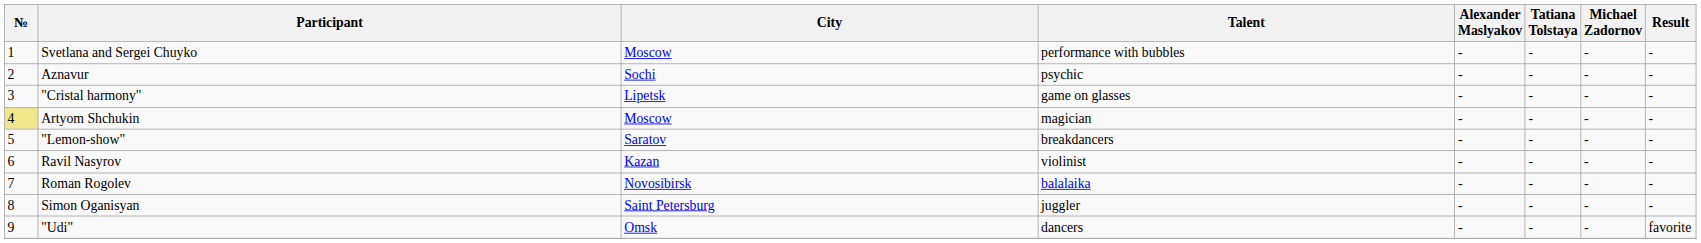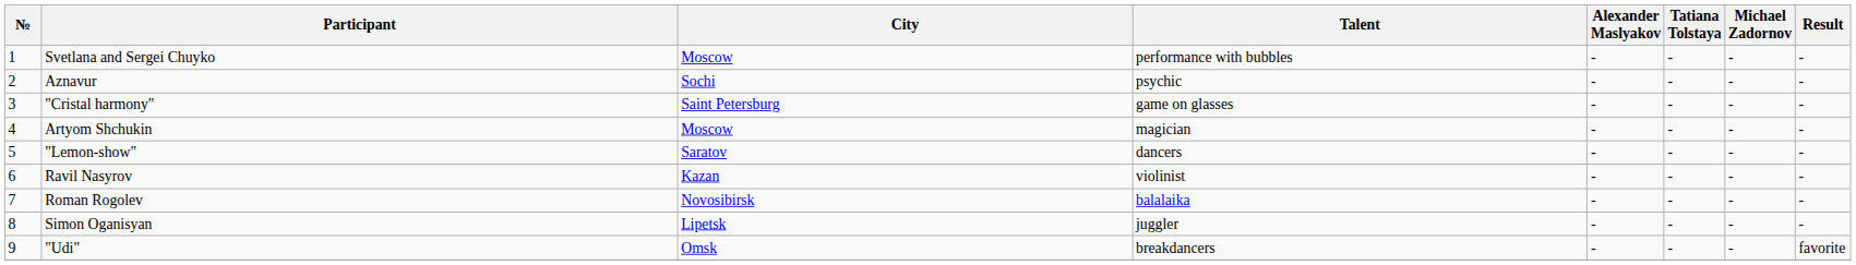 <table class="wikitable">
 <tr>
 <th width="2%">№</th>
 <th width="35%">Participant</th>
 <th width="25%">City</th>
 <th width="25%">Talent</th>
 <th width="3%">Alexander Maslyakov</th>
 <th width="3%">Tatiana Tolstaya</th>
 <th width="3%">Michael Zadornov</th>
 <th width="3%">Result</th>
 </tr>
 <tr>
 <td>1</td>
 <td>Svetlana and Sergei Chuyko</td>
 <td><a href='#'>Moscow</a></td>
 <td>performance with bubbles</td>
 <td>-</td>
 <td>-</td>
 <td>-</td>
 <td>-</td>
 </tr>
 <tr>
 <td>2</td>
 <td>Aznavur</td>
 <td><a href='#'>Sochi</a></td>
 <td>psychic</td>
 <td>-</td>
 <td>-</td>
 <td>-</td>
 <td>-</td>
 </tr>
 <tr>
 <td>3</td>
 <td>"Cristal harmony"</td>
-<td><a href='#'>Lipetsk</a></td>
+<td><a href='#'>Saint Petersburg</a></td>
 <td>game on glasses</td>
 <td>-</td>
 <td>-</td>
 <td>-</td>
 <td>-</td>
 </tr>
 <tr>
-<td style="background: khaki;">4</td>
+<td>4</td>
 <td>Artyom Shchukin</td>
 <td><a href='#'>Moscow</a></td>
 <td>magician</td>
 <td>-</td>
 <td>-</td>
 <td>-</td>
 <td>-</td>
 </tr>
 <tr>
 <td>5</td>
 <td>"Lemon-show"</td>
 <td><a href='#'>Saratov</a></td>
-<td>breakdancers</td>
+<td>dancers</td>
 <td>-</td>
 <td>-</td>
 <td>-</td>
 <td>-</td>
 </tr>
 <tr>
 <td>6</td>
 <td>Ravil Nasyrov</td>
 <td><a href='#'>Kazan</a></td>
 <td>violinist</td>
 <td>-</td>
 <td>-</td>
 <td>-</td>
 <td>-</td>
 </tr>
 <tr>
 <td>7</td>
 <td>Roman Rogolev</td>
 <td><a href='#'>Novosibirsk</a></td>
 <td><a href='#'>balalaika</a></td>
 <td>-</td>
 <td>-</td>
 <td>-</td>
 <td>-</td>
 </tr>
 <tr>
 <td>8</td>
 <td>Simon Oganisyan</td>
-<td><a href='#'>Saint Petersburg</a></td>
+<td><a href='#'>Lipetsk</a></td>
 <td>juggler</td>
 <td>-</td>
 <td>-</td>
 <td>-</td>
 <td>-</td>
 </tr>
 <tr>
 <td>9</td>
 <td>"Udi"</td>
 <td><a href='#'>Omsk</a></td>
-<td>dancers</td>
+<td>breakdancers</td>
 <td>-</td>
 <td>-</td>
 <td>-</td>
 <td>favorite</td>
 </tr>
 <tr>
 </tr>
 </table>
